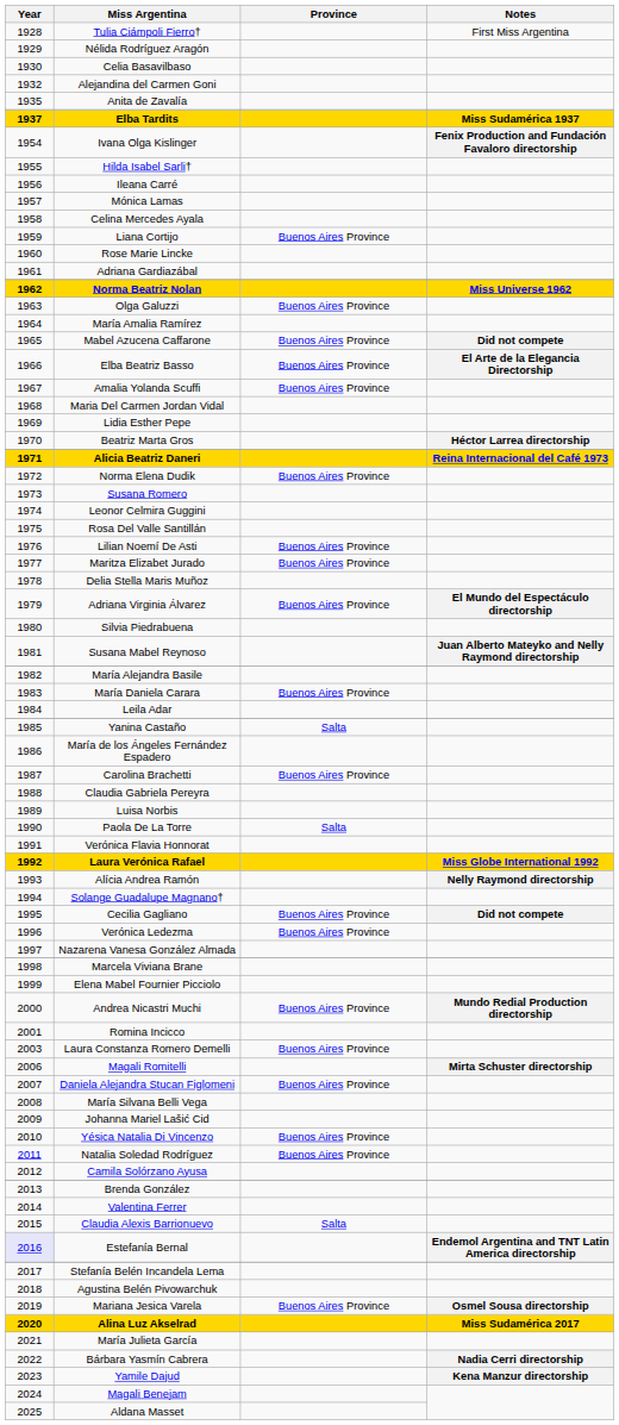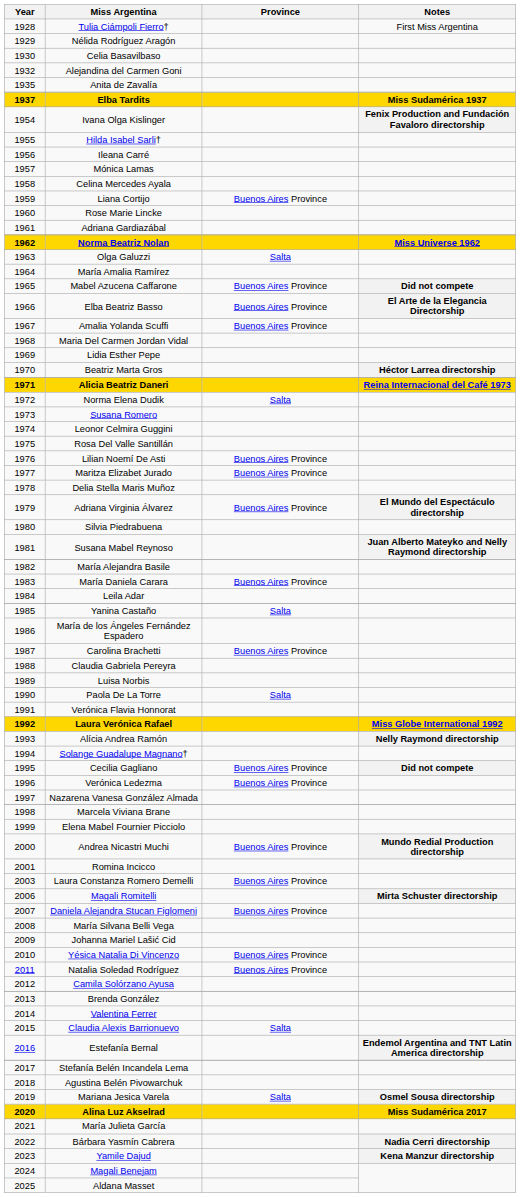 <table class="wikitable sortable" style="font-size: 95%; text-align:center">
 <tr>
 <th width="60">Year</th>
 <th width="250">Miss Argentina</th>
 <th width="250">Province</th>
 <th width="250">Notes</th>
 </tr>
 <tr>
 <td>1928</td>
 <td><a href='#'>Tulia Ciámpoli Fierro</a>†</td>
 <td></td>
 <td>First Miss Argentina</td>
 </tr>
 <tr>
 <td>1929</td>
 <td>Nélida Rodríguez Aragón</td>
 <td></td>
 <td></td>
 </tr>
 <tr>
 <td>1930</td>
 <td>Celia Basavilbaso</td>
 <td></td>
 <td></td>
 </tr>
 <tr>
 <td>1932</td>
 <td>Alejandina del Carmen Goni</td>
 <td></td>
 <td></td>
 </tr>
 <tr>
 <td>1935</td>
 <td>Anita de Zavalía</td>
 <td></td>
 <td></td>
 </tr>
 <tr>
 </tr>
 <tr style="background-color:gold; font-weight: bold">
 <td>1937</td>
 <td>Elba Tardits</td>
 <td></td>
 <td>Miss Sudamérica 1937</td>
 </tr>
 <tr>
 <td>1954</td>
 <td>Ivana Olga Kislinger</td>
 <td></td>
 <th>Fenix Production and Fundación Favaloro directorship</th>
 </tr>
 <tr>
 <td>1955</td>
 <td><a href='#'>Hilda Isabel Sarli</a>†</td>
 <td></td>
 <td></td>
 </tr>
 <tr>
 <td>1956</td>
 <td>Ileana Carré</td>
 <td></td>
 <td></td>
 </tr>
 <tr>
 <td>1957</td>
 <td>Mónica Lamas</td>
 <td></td>
 <td></td>
 </tr>
 <tr>
 <td>1958</td>
 <td>Celina Mercedes Ayala</td>
 <td></td>
 <td></td>
 </tr>
 <tr>
 <td>1959</td>
 <td>Liana Cortijo</td>
 <td> <a href='#'>Buenos Aires</a> Province</td>
 <td></td>
 </tr>
 <tr>
 <td>1960</td>
 <td>Rose Marie Lincke</td>
 <td></td>
 <td></td>
 </tr>
 <tr>
 <td>1961</td>
 <td>Adriana Gardiazábal</td>
 <td></td>
 <td></td>
 </tr>
 <tr>
 </tr>
 <tr style="background-color:gold; font-weight: bold">
 <td>1962</td>
 <td><a href='#'>Norma Beatriz Nolan</a></td>
 <td></td>
 <td><a href='#'>Miss Universe 1962</a></td>
 </tr>
 <tr>
 <td>1963</td>
 <td>Olga Galuzzi</td>
-<td> <a href='#'>Buenos Aires</a> Province</td>
+<td> <a href='#'>Salta</a></td>
 <td></td>
 </tr>
 <tr>
 <td>1964</td>
 <td>María Amalia Ramírez</td>
 <td></td>
 <td></td>
 </tr>
 <tr>
 <td>1965</td>
 <td>Mabel Azucena Caffarone</td>
 <td> <a href='#'>Buenos Aires</a> Province</td>
 <th>Did not compete</th>
 </tr>
 <tr>
 <td>1966</td>
 <td>Elba Beatriz Basso</td>
 <td> <a href='#'>Buenos Aires</a> Province</td>
 <th>El Arte de la Elegancia Directorship</th>
 </tr>
 <tr>
 <td>1967</td>
 <td>Amalia Yolanda Scuffi</td>
 <td> <a href='#'>Buenos Aires</a> Province</td>
 <td></td>
 </tr>
 <tr>
 <td>1968</td>
 <td>Maria Del Carmen Jordan Vidal</td>
 <td></td>
 <td></td>
 </tr>
 <tr>
 <td>1969</td>
 <td>Lidia Esther Pepe</td>
 <td></td>
 <td></td>
 </tr>
 <tr>
 <td>1970</td>
 <td>Beatriz Marta Gros</td>
 <td></td>
 <th>Héctor Larrea directorship</th>
 </tr>
 <tr>
 </tr>
 <tr style="background-color:gold; font-weight: bold">
 <td>1971</td>
 <td>Alicia Beatriz Daneri</td>
 <td></td>
 <td><a href='#'>Reina Internacional del Café 1973</a></td>
 </tr>
 <tr>
 <td>1972</td>
 <td>Norma Elena Dudik</td>
-<td> <a href='#'>Buenos Aires</a> Province</td>
+<td> <a href='#'>Salta</a></td>
 <td></td>
 </tr>
 <tr>
 <td>1973</td>
 <td><a href='#'>Susana Romero</a></td>
 <td></td>
 <td></td>
 </tr>
 <tr>
 <td>1974</td>
 <td>Leonor Celmira Guggini</td>
 <td></td>
 <td></td>
 </tr>
 <tr>
 <td>1975</td>
 <td>Rosa Del Valle Santillán</td>
 <td></td>
 <td></td>
 </tr>
 <tr>
 <td>1976</td>
 <td>Lilian Noemí De Asti</td>
 <td> <a href='#'>Buenos Aires</a> Province</td>
 <td></td>
 </tr>
 <tr>
 <td>1977</td>
 <td>Maritza Elizabet Jurado</td>
 <td> <a href='#'>Buenos Aires</a> Province</td>
 <td></td>
 </tr>
 <tr>
 <td>1978</td>
 <td>Delia Stella Maris Muñoz</td>
 <td></td>
 <td></td>
 </tr>
 <tr>
 <td>1979</td>
 <td>Adriana Virginia Álvarez</td>
 <td> <a href='#'>Buenos Aires</a> Province</td>
 <th>El Mundo del Espectáculo directorship</th>
 </tr>
 <tr>
 <td>1980</td>
 <td>Silvia Piedrabuena</td>
 <td></td>
 <td></td>
 </tr>
 <tr>
 <td>1981</td>
 <td>Susana Mabel Reynoso</td>
 <td></td>
 <th>Juan Alberto Mateyko and Nelly Raymond directorship</th>
 </tr>
 <tr>
 </tr>
 <tr>
 <td>1982</td>
 <td>María Alejandra Basile</td>
 <td></td>
 <td></td>
 </tr>
 <tr>
 <td>1983</td>
 <td>María Daniela Carara</td>
 <td> <a href='#'>Buenos Aires</a> Province</td>
 <td></td>
 </tr>
 <tr>
 <td>1984</td>
 <td>Leila Adar</td>
 <td></td>
 <td></td>
 </tr>
 <tr>
 </tr>
 <tr>
 <td>1985</td>
 <td>Yanina Castaño</td>
 <td> <a href='#'>Salta</a></td>
 <td></td>
 </tr>
 <tr>
 <td>1986</td>
 <td>María de los Ángeles Fernández Espadero</td>
 <td></td>
 <td></td>
 </tr>
 <tr>
 <td>1987</td>
 <td>Carolina Brachetti</td>
 <td> <a href='#'>Buenos Aires</a> Province</td>
 <td></td>
 </tr>
 <tr>
 <td>1988</td>
 <td>Claudia Gabriela Pereyra</td>
 <td></td>
 <td></td>
 </tr>
 <tr>
 <td>1989</td>
 <td>Luisa Norbis</td>
 <td></td>
 <td></td>
 </tr>
 <tr>
 <td>1990</td>
 <td>Paola De La Torre</td>
 <td> <a href='#'>Salta</a></td>
 <td></td>
 </tr>
 <tr>
 <td>1991</td>
 <td>Verónica Flavia Honnorat</td>
 <td></td>
 <td></td>
 </tr>
 <tr style="background-color:gold; font-weight: bold">
 <td>1992</td>
 <td>Laura Verónica Rafael</td>
 <td></td>
 <td><a href='#'>Miss Globe International 1992</a></td>
 </tr>
 <tr>
 <td>1993</td>
 <td>Alícia Andrea Ramón</td>
 <td></td>
 <th>Nelly Raymond directorship</th>
 </tr>
 <tr>
 <td>1994</td>
 <td><a href='#'>Solange Guadalupe Magnano</a>†</td>
 <td></td>
 <td></td>
 </tr>
 <tr>
 <td>1995</td>
 <td>Cecilia Gagliano</td>
 <td> <a href='#'>Buenos Aires</a> Province</td>
 <th>Did not compete</th>
 </tr>
 <tr>
 <td>1996</td>
 <td>Verónica Ledezma</td>
 <td> <a href='#'>Buenos Aires</a> Province</td>
 <td></td>
 </tr>
 <tr>
 <td>1997</td>
 <td>Nazarena Vanesa González Almada</td>
 <td></td>
 <td></td>
 </tr>
 <tr>
 </tr>
 <tr>
 <td>1998</td>
 <td>Marcela Viviana Brane</td>
 <td></td>
 <td></td>
 </tr>
 <tr>
 <td>1999</td>
 <td>Elena Mabel Fournier Picciolo</td>
 <td></td>
 <td></td>
 </tr>
 <tr>
 <td>2000</td>
 <td>Andrea Nicastri Muchi</td>
 <td> <a href='#'>Buenos Aires</a> Province</td>
 <th>Mundo Redial Production directorship</th>
 </tr>
 <tr>
 <td>2001</td>
 <td>Romina Incicco</td>
 <td></td>
 <td></td>
 </tr>
 <tr>
 <td>2003</td>
 <td>Laura Constanza Romero Demelli</td>
 <td> <a href='#'>Buenos Aires</a> Province</td>
 <td></td>
 </tr>
 <tr>
 <td>2006</td>
 <td><a href='#'>Magali Romitelli</a></td>
 <td></td>
 <th>Mirta Schuster directorship</th>
 </tr>
 <tr>
 <td>2007</td>
 <td><a href='#'>Daniela Alejandra Stucan Figlomeni</a></td>
 <td> <a href='#'>Buenos Aires</a> Province</td>
 <td></td>
 </tr>
 <tr>
 <td>2008</td>
 <td>María Silvana Belli Vega</td>
 <td></td>
 <td></td>
 </tr>
 <tr>
 <td>2009</td>
 <td>Johanna Mariel Lašić Cid</td>
 <td></td>
 <td></td>
 </tr>
 <tr>
 <td>2010</td>
 <td><a href='#'>Yésica Natalia Di Vincenzo</a></td>
 <td> <a href='#'>Buenos Aires</a> Province</td>
 <td></td>
 </tr>
 <tr>
 <td><a href='#'>2011</a></td>
 <td>Natalia Soledad Rodríguez</td>
 <td> <a href='#'>Buenos Aires</a> Province</td>
 <td></td>
 </tr>
 <tr>
 <td>2012</td>
 <td><a href='#'>Camila Solórzano Ayusa</a></td>
 <td></td>
 <td></td>
 </tr>
 <tr>
 </tr>
 <tr>
 <td>2013</td>
 <td>Brenda González</td>
 <td></td>
 <td></td>
 </tr>
 <tr>
 <td>2014</td>
 <td><a href='#'>Valentina Ferrer</a></td>
 <td></td>
 <td></td>
 </tr>
 <tr>
 <td>2015</td>
 <td><a href='#'>Claudia Alexis Barrionuevo</a></td>
 <td> <a href='#'>Salta</a></td>
 <td></td>
 </tr>
 <tr>
-<td style="background: lavender;"><a href='#'>2016</a></td>
+<td><a href='#'>2016</a></td>
 <td>Estefanía Bernal</td>
 <td></td>
 <th>Endemol Argentina and TNT Latin America directorship</th>
 </tr>
 <tr>
 </tr>
 <tr>
 <td>2017</td>
 <td>Stefanía Belén Incandela Lema</td>
 <td></td>
 <td></td>
 </tr>
 <tr>
 <td>2018</td>
 <td>Agustina Belén Pivowarchuk</td>
 <td></td>
 <td></td>
 </tr>
 <tr>
 <td>2019</td>
 <td>Mariana Jesica Varela</td>
-<td> <a href='#'>Buenos Aires</a> Province</td>
+<td> <a href='#'>Salta</a></td>
 <th>Osmel Sousa directorship</th>
 </tr>
 <tr style="background-color:gold; font-weight: bold">
 <td>2020</td>
 <td>Alina Luz Akselrad</td>
 <td></td>
 <td>Miss Sudamérica 2017</td>
 </tr>
 <tr>
 <td>2021</td>
 <td>María Julieta García</td>
 <td></td>
 <td></td>
 </tr>
 <tr>
 <td>2022</td>
 <td>Bárbara Yasmín Cabrera</td>
 <td></td>
 <th>Nadia Cerri directorship</th>
 </tr>
 <tr>
 <td>2023</td>
 <td><a href='#'>Yamile Dajud</a></td>
 <td></td>
 <th>Kena Manzur directorship</th>
 </tr>
 <tr>
 <td>2024</td>
 <td><a href='#'>Magali Benejam</a></td>
 <td></td>
 </tr>
 <tr>
 <td>2025</td>
 <td>Aldana Masset</td>
 <td></td>
 </tr>
 </table>
